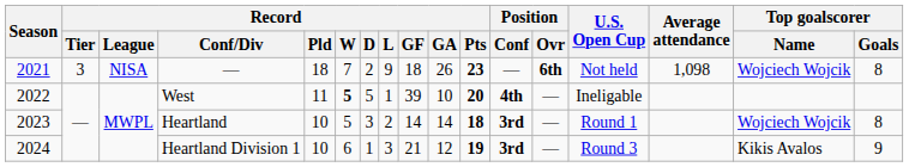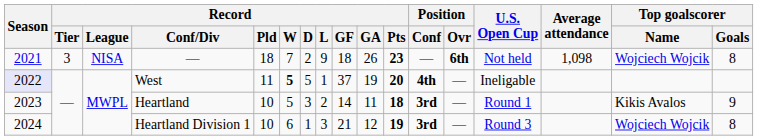 <table class="wikitable" style="text-align:center">
 <tr>
 <th rowspan=2>Season</th>
 <th colspan=10>Record</th>
 <th colspan=2>Position</th>
 <th rowspan=2><a href='#'>U.S.<br>Open Cup</a></th>
 <th rowspan=2>Average<br>attendance</th>
 <th colspan=2>Top goalscorer</th>
 </tr>
 <tr>
 <th>Tier</th>
 <th>League</th>
 <th>Conf/Div</th>
 <th>Pld</th>
 <th>W</th>
 <th>D</th>
 <th>L</th>
 <th>GF</th>
 <th>GA</th>
 <th>Pts</th>
 <th>Conf</th>
 <th>Ovr</th>
 <th>Name</th>
 <th>Goals</th>
 </tr>
 <tr>
 <td><a href='#'>2021</a></td>
 <td>3</td>
 <td><a href='#'>NISA</a></td>
 <td>—</td>
 <td>18</td>
 <td>7</td>
 <td>2</td>
 <td>9</td>
 <td>18</td>
 <td>26</td>
 <td><strong>23</strong></td>
 <td>—</td>
 <td><strong>6th</strong></td>
 <td><a href='#'>Not held</a></td>
 <td>1,098</td>
 <td align=left> <a href='#'>Wojciech Wojcik</a></td>
 <td>8</td>
 </tr>
 <tr>
-<td>2022</td>
+<td style="background: lavender;">2022</td>
 <td rowspan=3>—</td>
 <td rowspan=3><a href='#'>MWPL</a></td>
 <td align=left>West</td>
 <td>11</td>
 <td><strong>5</strong></td>
 <td>5</td>
 <td>1</td>
-<td>39</td>
-<td>10</td>
+<td>37</td>
+<td>19</td>
 <td><strong>20</strong></td>
 <td><strong>4th</strong></td>
 <td>—</td>
 <td>Ineligable</td>
 <td></td>
 <td align=left></td>
 <td></td>
 </tr>
 <tr>
 <td>2023</td>
 <td align=left>Heartland</td>
 <td>10</td>
 <td>5</td>
 <td>3</td>
 <td>2</td>
 <td>14</td>
-<td>14</td>
+<td>11</td>
 <td><strong>18</strong></td>
 <td><strong>3rd</strong></td>
 <td>—</td>
 <td><a href='#'>Round 1</a></td>
 <td></td>
-<td align=left> <a href='#'>Wojciech Wojcik</a></td>
-<td>8</td>
+<td align=left> Kikis Avalos</td>
+<td>9</td>
 </tr>
 <tr>
 <td>2024</td>
 <td align=left>Heartland Division 1</td>
 <td>10</td>
 <td>6</td>
 <td>1</td>
 <td>3</td>
 <td>21</td>
 <td>12</td>
 <td><strong>19</strong></td>
 <td><strong>3rd</strong></td>
 <td>—</td>
 <td><a href='#'>Round 3</a></td>
 <td></td>
-<td align=left> Kikis Avalos</td>
-<td>9</td>
+<td align=left> <a href='#'>Wojciech Wojcik</a></td>
+<td>8</td>
 </tr>
 </table>
